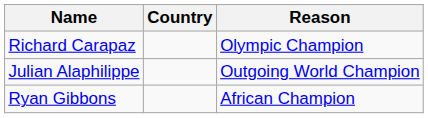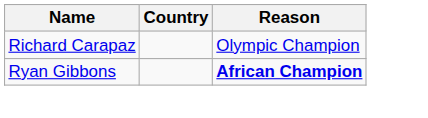 <table class="wikitable">
 <tr>
 <th>Name</th>
 <th>Country</th>
 <th>Reason</th>
 </tr>
 <tr>
 <td><a href='#'>Richard Carapaz</a></td>
 <td></td>
 <td><a href='#'>Olympic Champion</a></td>
 </tr>
 <tr>
-<td><a href='#'>Julian Alaphilippe</a></td>
-<td></td>
-<td><a href='#'>Outgoing World Champion</a></td>
-</tr>
-<tr>
 <td><a href='#'>Ryan Gibbons</a></td>
 <td></td>
-<td><a href='#'>African Champion</a></td>
+<td><strong><a href='#'>African Champion</a></strong></td>
 </tr>
 </table>
